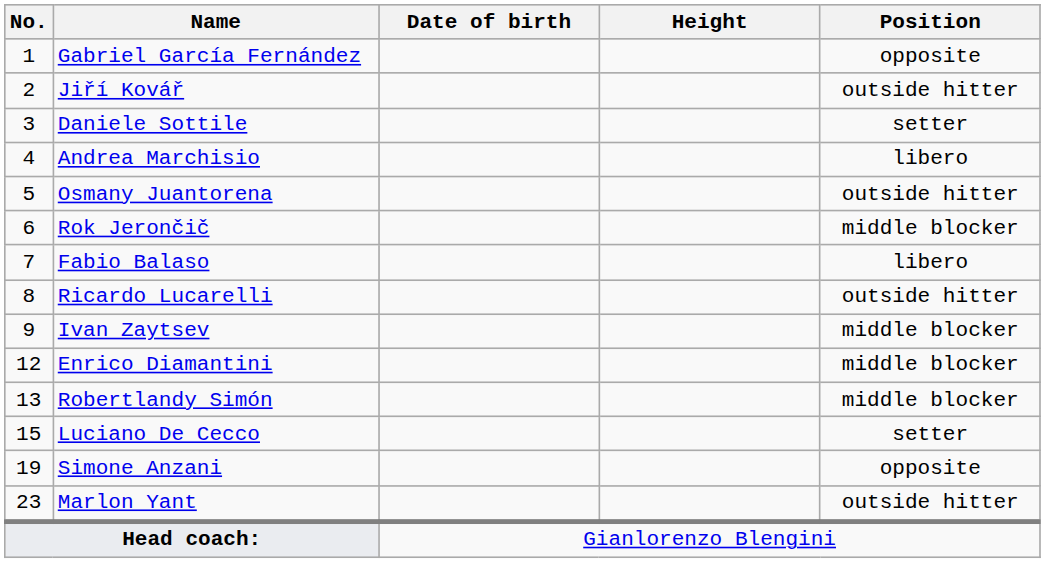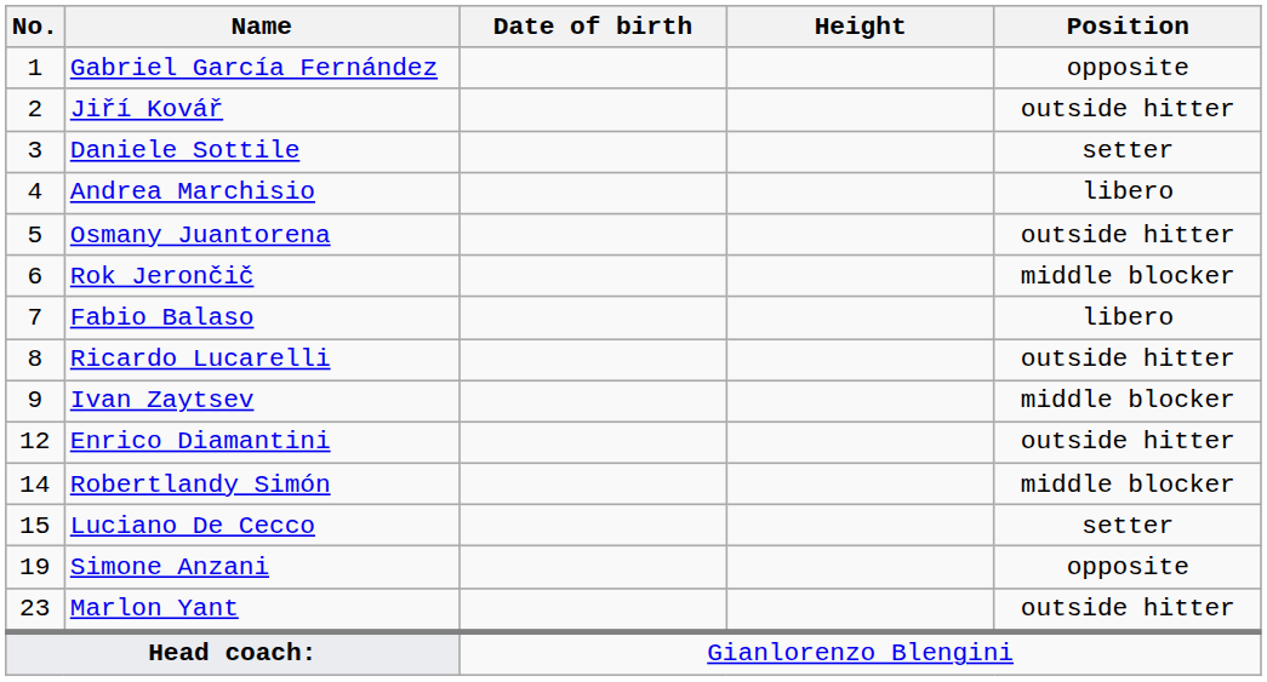 <table class="wikitable sortable" style="font-size:100%; text-align:center">
 <tr>
 <th>No.</th>
 <th style="width:15em">Name</th>
 <th style="width:10em">Date of birth</th>
 <th style="width:10em">Height</th>
 <th style="width:10em">Position</th>
 </tr>
 <tr>
 <td>1</td>
 <td align=left> <a href='#'>Gabriel García Fernández</a></td>
 <td align=right></td>
 <td></td>
 <td>opposite</td>
 </tr>
 <tr>
 <td>2</td>
 <td align=left> <a href='#'>Jiří Kovář</a></td>
 <td align=right></td>
 <td></td>
 <td>outside hitter</td>
 </tr>
 <tr>
 <td>3</td>
 <td align=left> <a href='#'>Daniele Sottile</a></td>
 <td align=right></td>
 <td></td>
 <td>setter</td>
 </tr>
 <tr>
 <td>4</td>
 <td align=left> <a href='#'>Andrea Marchisio</a></td>
 <td align=right></td>
 <td></td>
 <td>libero</td>
 </tr>
 <tr>
 <td>5</td>
 <td align=left> <a href='#'>Osmany Juantorena</a></td>
 <td align=right></td>
 <td></td>
 <td>outside hitter</td>
 </tr>
 <tr>
 <td>6</td>
 <td align=left> <a href='#'>Rok Jerončič</a></td>
 <td align=right></td>
 <td></td>
 <td>middle blocker</td>
 </tr>
 <tr>
 <td>7</td>
 <td align=left> <a href='#'>Fabio Balaso</a></td>
 <td align=right></td>
 <td></td>
 <td>libero</td>
 </tr>
 <tr>
 <td>8</td>
 <td align=left> <a href='#'>Ricardo Lucarelli</a></td>
 <td align=right></td>
 <td></td>
 <td>outside hitter</td>
 </tr>
 <tr>
 <td>9</td>
 <td align=left> <a href='#'>Ivan Zaytsev</a></td>
 <td align=right></td>
 <td></td>
 <td>middle blocker</td>
 </tr>
 <tr>
 <td>12</td>
 <td align=left> <a href='#'>Enrico Diamantini</a></td>
 <td align=right></td>
 <td></td>
-<td>middle blocker</td>
+<td>outside hitter</td>
 </tr>
 <tr>
-<td>13</td>
+<td>14</td>
 <td align=left> <a href='#'>Robertlandy Simón</a></td>
 <td align=right></td>
 <td></td>
 <td>middle blocker</td>
 </tr>
 <tr>
 <td>15</td>
 <td align=left> <a href='#'>Luciano De Cecco</a></td>
 <td align=right></td>
 <td></td>
 <td>setter</td>
 </tr>
 <tr>
 <td>19</td>
 <td align=left> <a href='#'>Simone Anzani</a></td>
 <td align=right></td>
 <td></td>
 <td>opposite</td>
 </tr>
 <tr>
 <td>23</td>
 <td align=left> <a href='#'>Marlon Yant</a></td>
 <td align=right></td>
 <td></td>
 <td>outside hitter</td>
 </tr>
 <tr style="border-top: 3px solid grey">
 <td colspan=2 style="background:#EAECF0"><strong>Head coach:</strong></td>
 <td colspan=3> <a href='#'>Gianlorenzo Blengini</a></td>
 </tr>
 </table>
